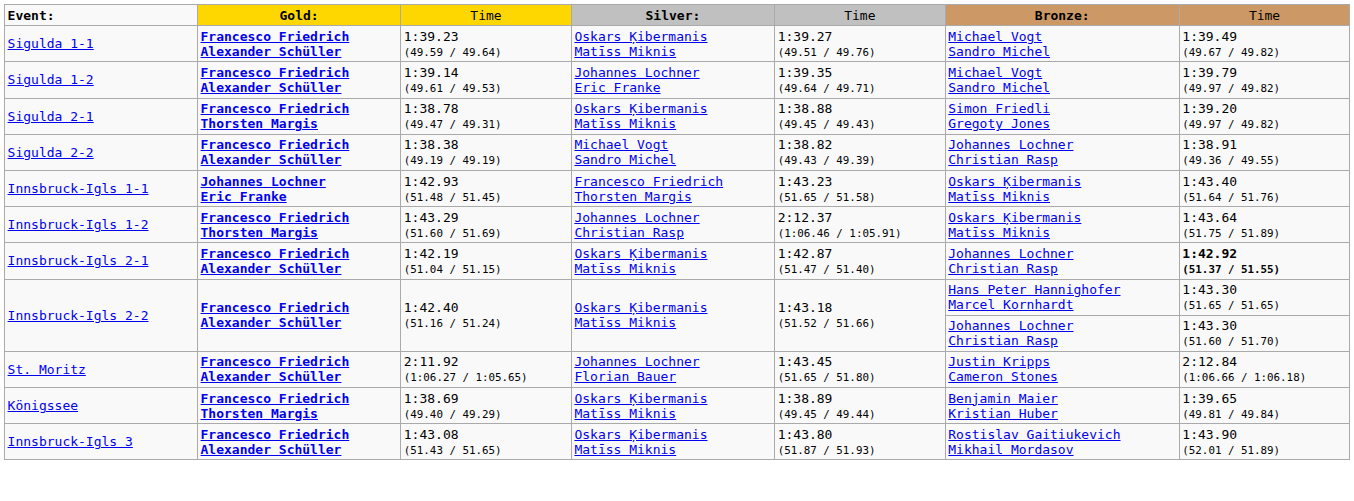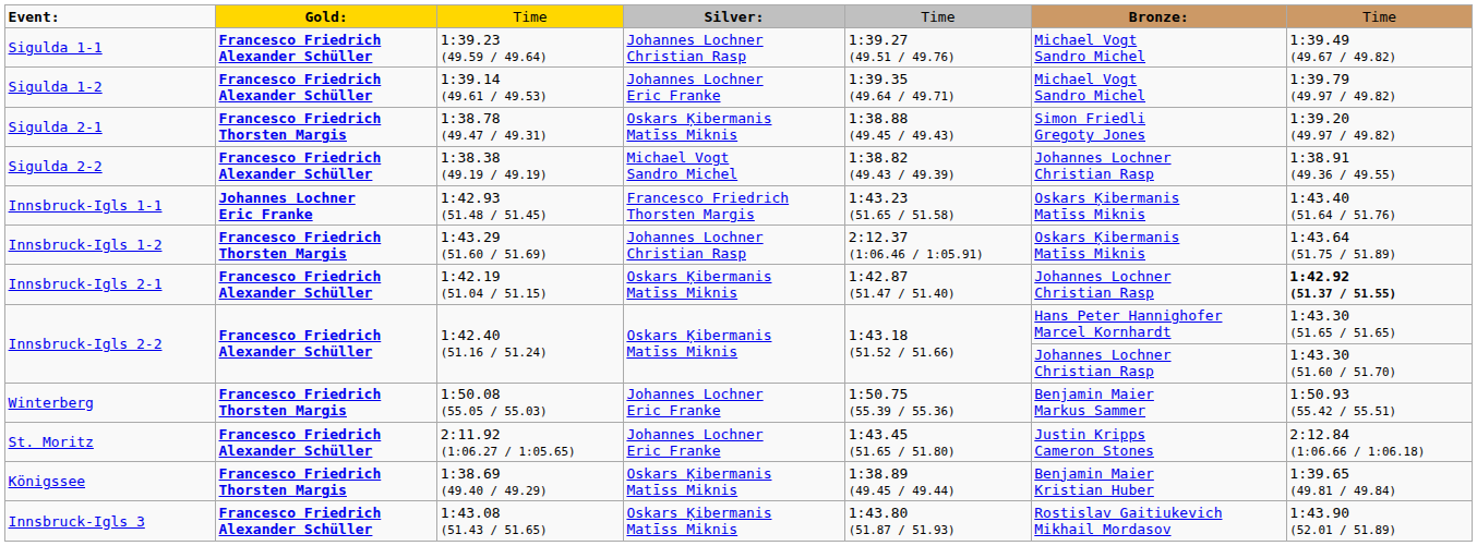 <table class="wikitable" style="width:85%;">
 <tr>
 <td><strong>Event:</strong></td>
 <td style="text-align:center; background:gold;"><strong>Gold:</strong></td>
 <td style="text-align:center; background:gold;">Time</td>
 <td style="text-align:center; background:silver;"><strong>Silver:</strong></td>
 <td style="text-align:center; background:silver;">Time</td>
 <td style="text-align:center; background:#c96;"><strong>Bronze:</strong></td>
 <td style="text-align:center; background:#c96;">Time</td>
 </tr>
 <tr>
 <td> <a href='#'>Sigulda 1-1</a></td>
 <td><strong><a href='#'>Francesco Friedrich</a><br><a href='#'>Alexander Schüller</a><br><small></small></strong></td>
 <td>1:39.23<br><small>(49.59 / 49.64)</small></td>
-<td><a href='#'>Oskars Ķibermanis</a><br><a href='#'>Matīss Miknis</a><br><small></small></td>
+<td><a href='#'>Johannes Lochner</a><br><a href='#'>Christian Rasp</a><br><small></small></td>
 <td>1:39.27<br><small>(49.51 / 49.76)</small></td>
 <td><a href='#'>Michael Vogt</a><br><a href='#'>Sandro Michel</a><br><small></small></td>
 <td>1:39.49<br><small>(49.67 / 49.82)</small></td>
 </tr>
 <tr>
 <td> <a href='#'>Sigulda 1-2</a></td>
 <td><strong><a href='#'>Francesco Friedrich</a><br><a href='#'>Alexander Schüller</a><br><small></small></strong></td>
 <td>1:39.14<br><small>(49.61 / 49.53)</small></td>
 <td><a href='#'>Johannes Lochner</a><br><a href='#'>Eric Franke</a><br><small></small></td>
 <td>1:39.35<br><small>(49.64 / 49.71)</small></td>
 <td><a href='#'>Michael Vogt</a><br><a href='#'>Sandro Michel</a><br><small></small></td>
 <td>1:39.79<br><small>(49.97 / 49.82)</small></td>
 </tr>
 <tr>
 <td> <a href='#'>Sigulda 2-1</a></td>
 <td><strong><a href='#'>Francesco Friedrich</a><br><a href='#'>Thorsten Margis</a><br><small></small></strong></td>
 <td>1:38.78<br><small>(49.47 / 49.31)</small></td>
 <td><a href='#'>Oskars Ķibermanis</a><br><a href='#'>Matīss Miknis</a><br><small></small></td>
 <td>1:38.88<br><small>(49.45 / 49.43)</small></td>
 <td><a href='#'>Simon Friedli</a><br><a href='#'>Gregoty Jones</a><br><small></small></td>
 <td>1:39.20<br><small>(49.97 / 49.82)</small></td>
 </tr>
 <tr>
 <td> <a href='#'>Sigulda 2-2</a></td>
 <td><strong><a href='#'>Francesco Friedrich</a><br><a href='#'>Alexander Schüller</a><br><small></small></strong></td>
 <td>1:38.38<br><small>(49.19 / 49.19)</small></td>
 <td><a href='#'>Michael Vogt</a><br><a href='#'>Sandro Michel</a><br><small></small></td>
 <td>1:38.82<br><small>(49.43 / 49.39)</small></td>
 <td><a href='#'>Johannes Lochner</a><br><a href='#'>Christian Rasp</a><br><small></small></td>
 <td>1:38.91<br><small>(49.36 / 49.55)</small></td>
 </tr>
 <tr>
 <td> <a href='#'>Innsbruck-Igls 1-1</a></td>
 <td><strong><a href='#'>Johannes Lochner</a><br><a href='#'>Eric Franke</a><br><small></small></strong></td>
 <td>1:42.93<br><small>(51.48 / 51.45)</small></td>
 <td><a href='#'>Francesco Friedrich</a><br><a href='#'>Thorsten Margis</a><br><small></small></td>
 <td>1:43.23<br><small>(51.65 / 51.58)</small></td>
 <td><a href='#'>Oskars Ķibermanis</a><br><a href='#'>Matīss Miknis</a><br><small></small></td>
 <td>1:43.40<br><small>(51.64 / 51.76)</small></td>
 </tr>
 <tr>
 <td> <a href='#'>Innsbruck-Igls 1-2</a></td>
 <td><strong><a href='#'>Francesco Friedrich</a><br><a href='#'>Thorsten Margis</a><br><small></small></strong></td>
 <td>1:43.29<br><small>(51.60 / 51.69)</small></td>
 <td><a href='#'>Johannes Lochner</a><br><a href='#'>Christian Rasp</a><br><small></small></td>
 <td>2:12.37<br><small>(1:06.46 / 1:05.91)</small></td>
 <td><a href='#'>Oskars Ķibermanis</a><br><a href='#'>Matīss Miknis</a><br><small></small></td>
 <td>1:43.64<br><small>(51.75 / 51.89)</small></td>
 </tr>
 <tr>
 <td> <a href='#'>Innsbruck-Igls 2-1</a></td>
 <td><strong><a href='#'>Francesco Friedrich</a><br><a href='#'>Alexander Schüller</a><br><small></small></strong></td>
 <td>1:42.19<br><small>(51.04 / 51.15)</small></td>
 <td><a href='#'>Oskars Ķibermanis</a><br><a href='#'>Matīss Miknis</a><br><small></small></td>
 <td>1:42.87<br><small>(51.47 / 51.40)</small></td>
 <td><a href='#'>Johannes Lochner</a><br><a href='#'>Christian Rasp</a><br><small></small></td>
 <td><strong>1:42.92<br><small>(51.37 / 51.55)</small></strong></td>
 </tr>
 <tr>
 <td rowspan="2"> <a href='#'>Innsbruck-Igls 2-2</a></td>
 <td rowspan="2"><strong><a href='#'>Francesco Friedrich</a><br><a href='#'>Alexander Schüller</a><br><small></small></strong></td>
 <td rowspan="2">1:42.40<br><small>(51.16 / 51.24)</small></td>
 <td rowspan="2"><a href='#'>Oskars Ķibermanis</a><br><a href='#'>Matīss Miknis</a><br><small></small></td>
 <td rowspan="2">1:43.18<br><small>(51.52 / 51.66)</small></td>
 <td><a href='#'>Hans Peter Hannighofer</a><br><a href='#'>Marcel Kornhardt</a><br><small></small></td>
 <td>1:43.30<br><small>(51.65 / 51.65)</small></td>
 </tr>
 <tr>
 <td><a href='#'>Johannes Lochner</a><br><a href='#'>Christian Rasp</a><br><small></small></td>
 <td>1:43.30<br><small>(51.60 / 51.70)</small></td>
 </tr>
 <tr>
+<td> <a href='#'>Winterberg</a></td>
+<td><strong><a href='#'>Francesco Friedrich</a><br><a href='#'>Thorsten Margis</a><br><small></small></strong></td>
+<td>1:50.08<br><small>(55.05 / 55.03)</small></td>
+<td><a href='#'>Johannes Lochner</a><br><a href='#'>Eric Franke</a><br><small></small></td>
+<td>1:50.75<br><small>(55.39 / 55.36)</small></td>
+<td><a href='#'>Benjamin Maier</a><br><a href='#'>Markus Sammer</a><br><small></small></td>
+<td>1:50.93<br><small>(55.42 / 55.51)</small></td>
+</tr>
+<tr>
 <td> <a href='#'>St. Moritz</a></td>
 <td><strong><a href='#'>Francesco Friedrich</a><br><a href='#'>Alexander Schüller</a><br><small></small></strong></td>
 <td>2:11.92<br><small>(1:06.27 / 1:05.65)</small></td>
-<td><a href='#'>Johannes Lochner</a><br><a href='#'>Florian Bauer</a><br><small></small></td>
+<td><a href='#'>Johannes Lochner</a><br><a href='#'>Eric Franke</a><br><small></small></td>
 <td>1:43.45<br><small>(51.65 / 51.80)</small></td>
 <td><a href='#'>Justin Kripps</a><br><a href='#'>Cameron Stones</a><br><small></small></td>
 <td>2:12.84<br><small>(1:06.66 / 1:06.18)</small></td>
 </tr>
 <tr>
 <td> <a href='#'>Königssee</a></td>
 <td><strong><a href='#'>Francesco Friedrich</a><br><a href='#'>Thorsten Margis</a><br><small></small></strong></td>
 <td>1:38.69<br><small>(49.40 / 49.29)</small></td>
 <td><a href='#'>Oskars Ķibermanis</a><br><a href='#'>Matīss Miknis</a><br><small></small></td>
 <td>1:38.89<br><small>(49.45 / 49.44)</small></td>
 <td><a href='#'>Benjamin Maier</a><br><a href='#'>Kristian Huber</a><br><small></small></td>
 <td>1:39.65<br><small>(49.81 / 49.84)</small></td>
 </tr>
 <tr>
 <td> <a href='#'>Innsbruck-Igls 3</a></td>
 <td><strong><a href='#'>Francesco Friedrich</a><br><a href='#'>Alexander Schüller</a><br><small></small></strong></td>
 <td>1:43.08<br><small>(51.43 / 51.65)</small></td>
 <td><a href='#'>Oskars Ķibermanis</a><br><a href='#'>Matīss Miknis</a><br><small></small></td>
 <td>1:43.80<br><small>(51.87 / 51.93)</small></td>
 <td><a href='#'>Rostislav Gaitiukevich</a><br><a href='#'>Mikhail Mordasov</a><br><small></small></td>
 <td>1:43.90<br><small>(52.01 / 51.89)</small></td>
 </tr>
 </table>
